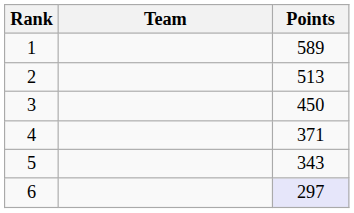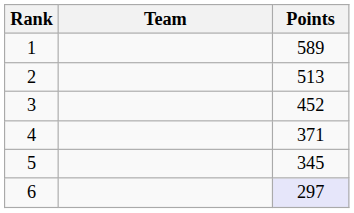 <table class="wikitable" style="text-align:center;">
 <tr>
 <th width=40>Rank</th>
 <th width=180>Team</th>
 <th width=60>Points</th>
 </tr>
 <tr>
 <td>1</td>
 <td align=left></td>
 <td>589</td>
 </tr>
 <tr>
 <td>2</td>
 <td align=left></td>
 <td>513</td>
 </tr>
 <tr>
 <td>3</td>
 <td align=left></td>
-<td>450</td>
+<td>452</td>
 </tr>
 <tr>
 <td>4</td>
 <td align=left></td>
 <td>371</td>
 </tr>
 <tr>
 <td>5</td>
 <td align=left></td>
-<td>343</td>
+<td>345</td>
 </tr>
 <tr>
 <td>6</td>
 <td align=left></td>
 <td style="background: lavender;">297</td>
 </tr>
 </table>
